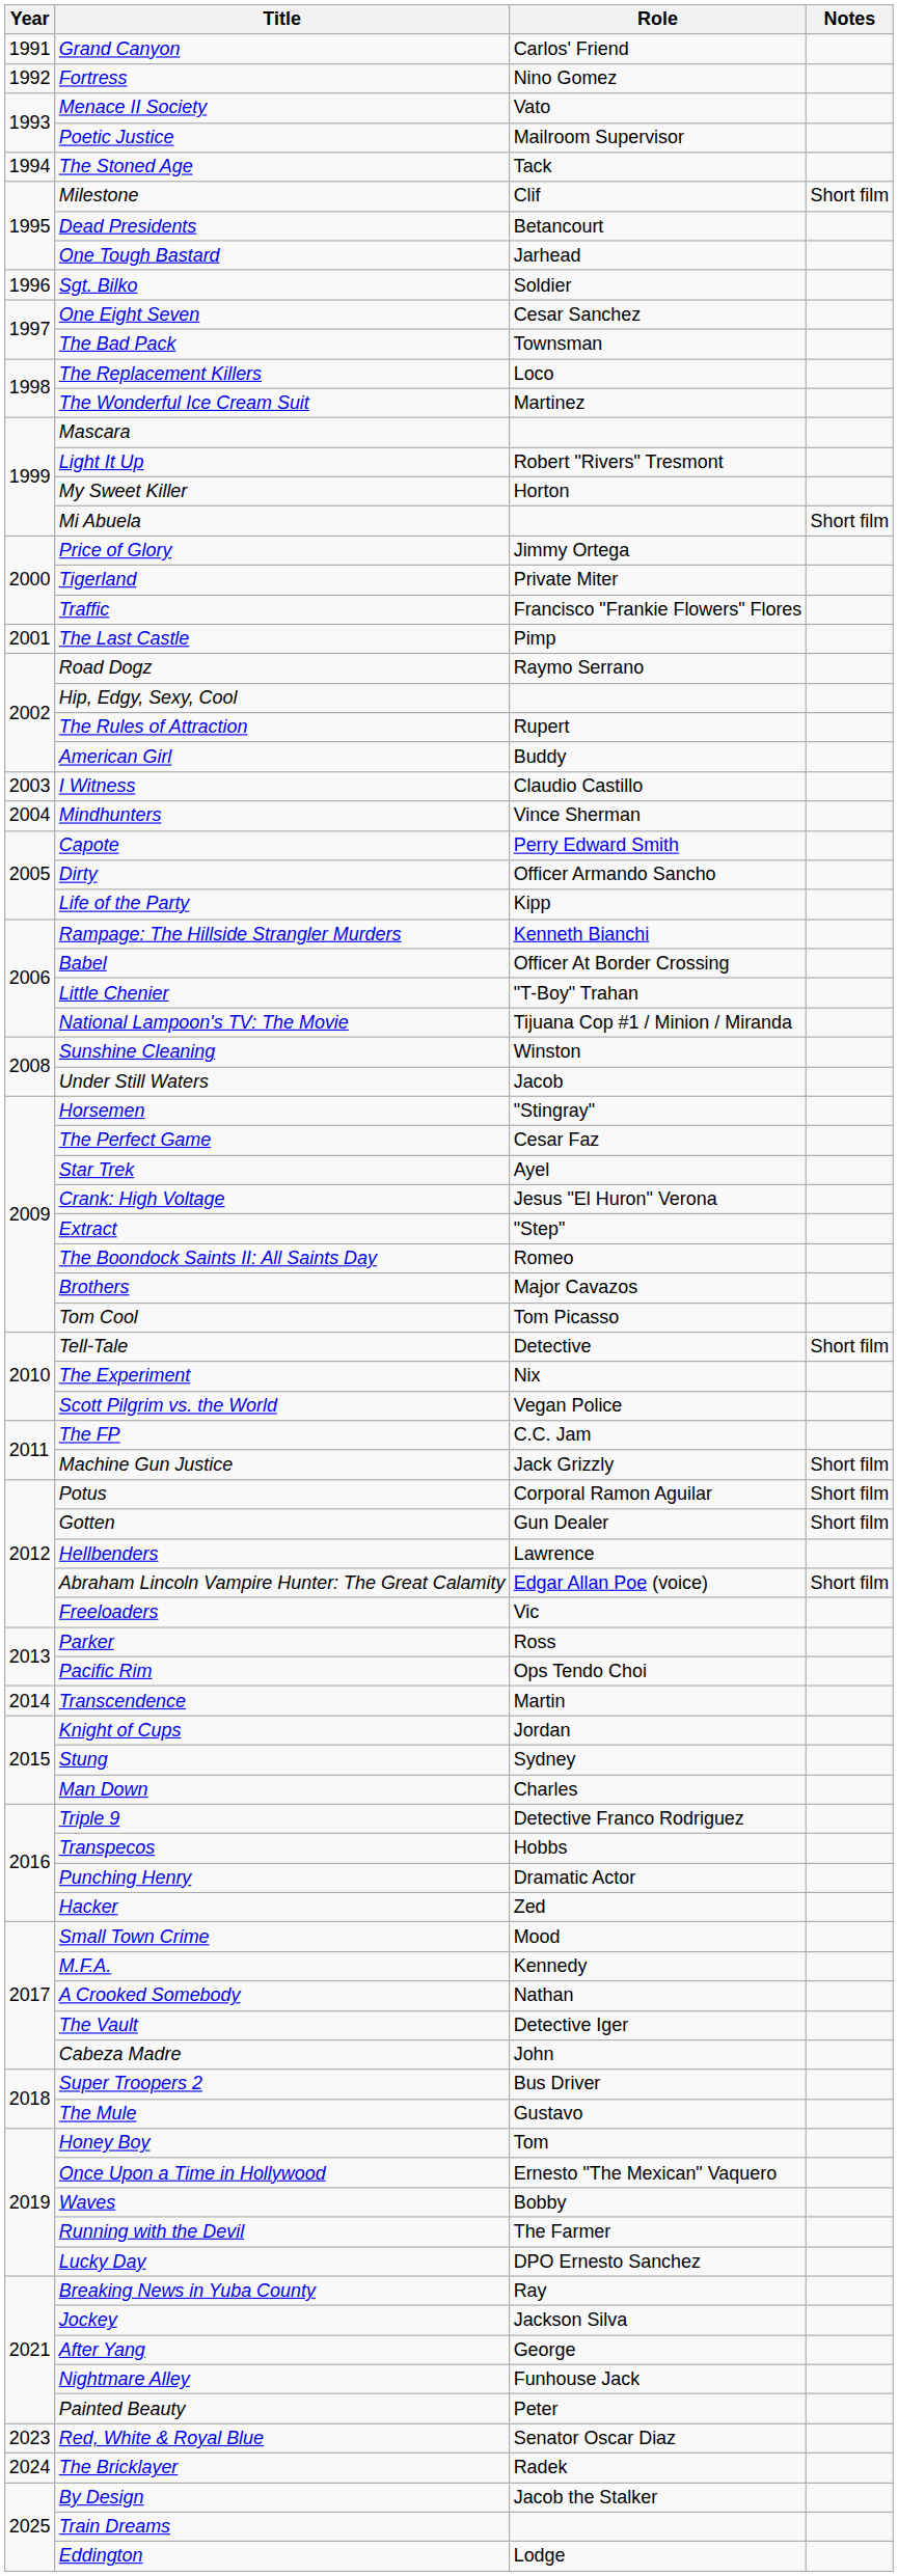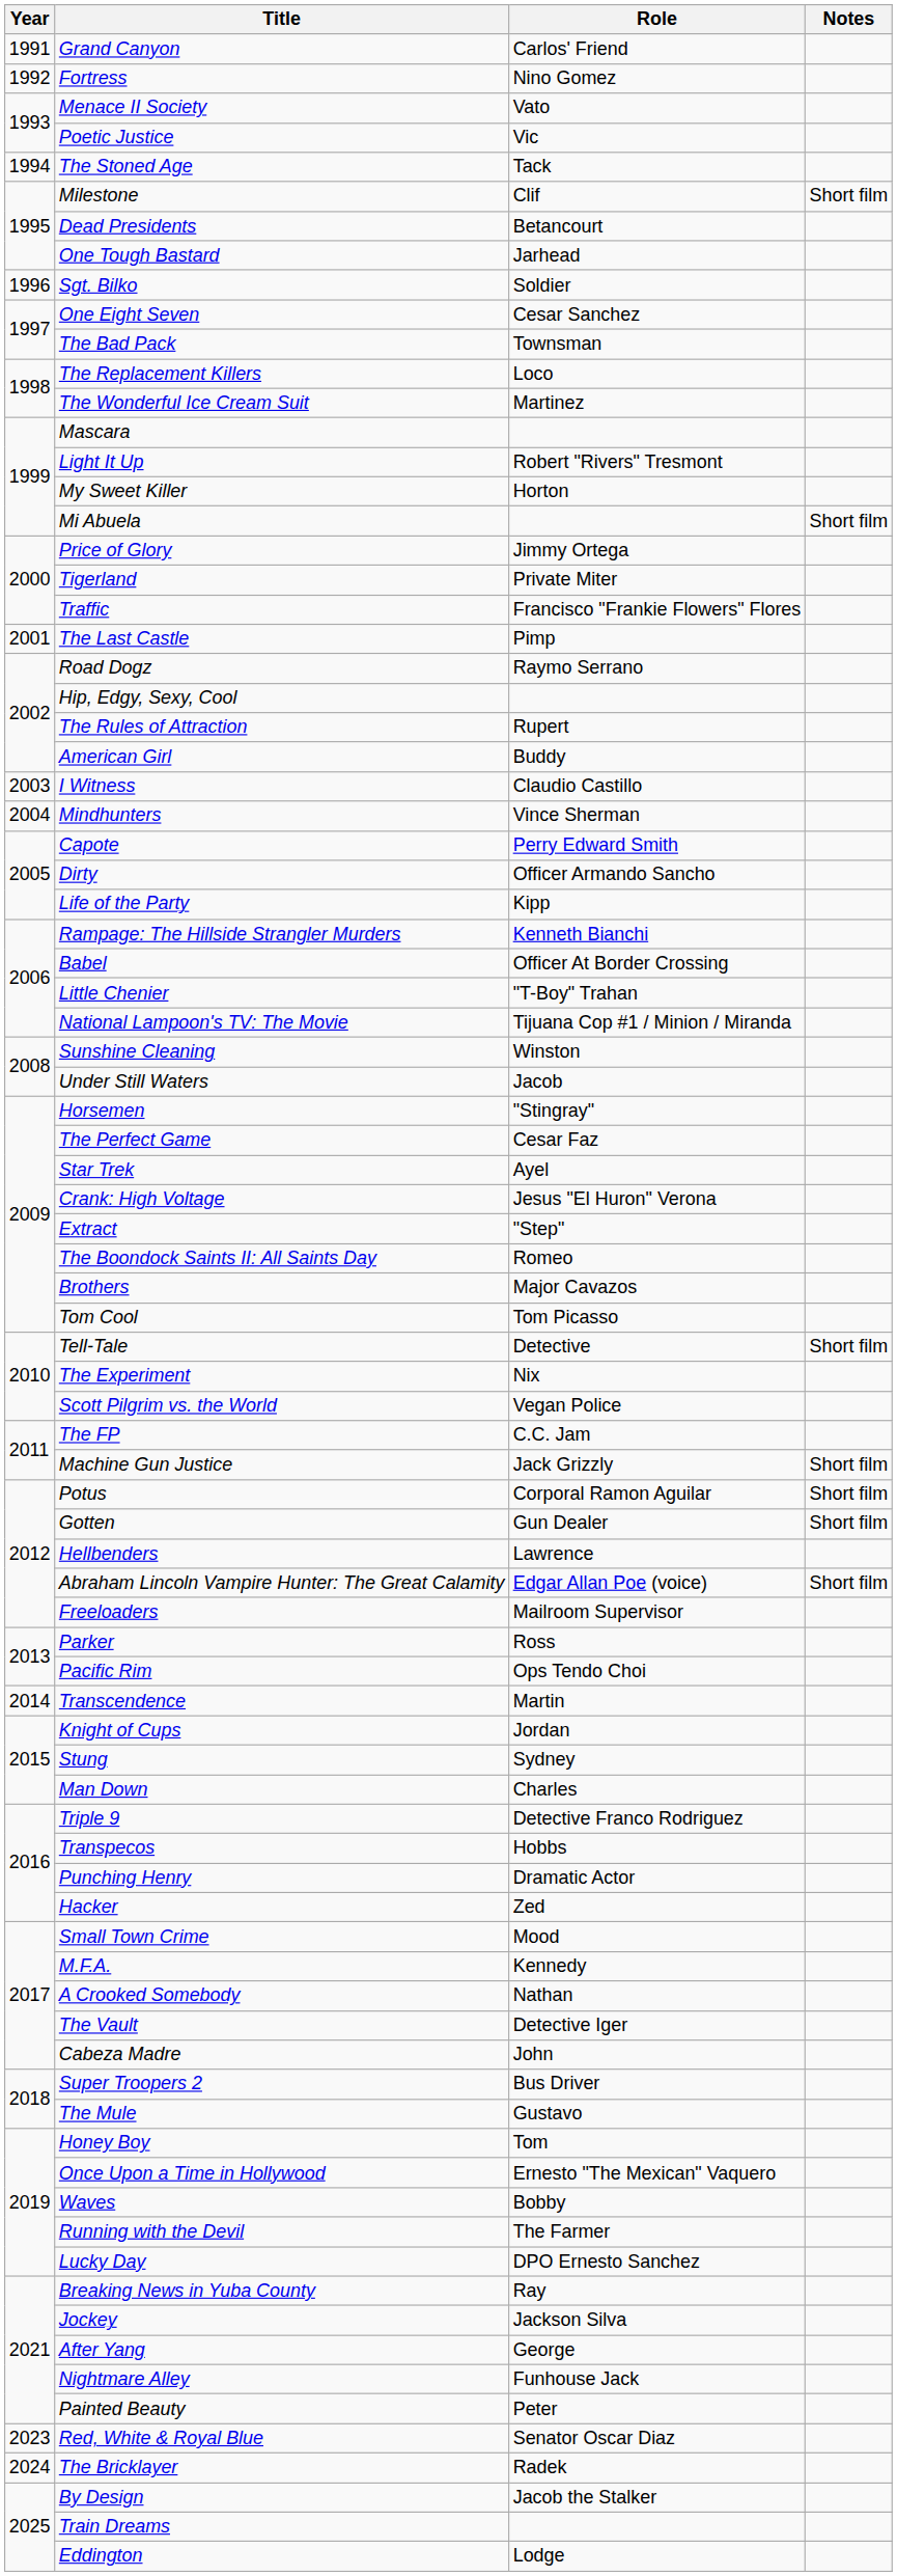 <table class="wikitable sortable">
 <tr>
 <th>Year</th>
 <th>Title</th>
 <th>Role</th>
 <th>Notes</th>
 </tr>
 <tr>
 <td>1991</td>
 <td><em><a href='#'>Grand Canyon</a></em></td>
 <td>Carlos' Friend</td>
 <td></td>
 </tr>
 <tr>
 <td>1992</td>
 <td><em><a href='#'>Fortress</a></em></td>
 <td>Nino Gomez</td>
 <td></td>
 </tr>
 <tr>
 <td rowspan=2>1993</td>
 <td><em><a href='#'>Menace II Society</a></em></td>
 <td>Vato</td>
 <td></td>
 </tr>
 <tr>
 <td><em><a href='#'>Poetic Justice</a></em></td>
-<td>Mailroom Supervisor</td>
+<td>Vic</td>
 <td></td>
 </tr>
 <tr>
 <td>1994</td>
 <td><em><a href='#'>The Stoned Age</a></em></td>
 <td>Tack</td>
 <td></td>
 </tr>
 <tr>
 <td rowspan=3>1995</td>
 <td><em>Milestone</em></td>
 <td>Clif</td>
 <td>Short film</td>
 </tr>
 <tr>
 <td><em><a href='#'>Dead Presidents</a></em></td>
 <td>Betancourt</td>
 <td></td>
 </tr>
 <tr>
 <td><em><a href='#'>One Tough Bastard</a></em></td>
 <td>Jarhead</td>
 <td></td>
 </tr>
 <tr>
 <td>1996</td>
 <td><em><a href='#'>Sgt. Bilko</a></em></td>
 <td>Soldier</td>
 <td></td>
 </tr>
 <tr>
 <td rowspan=2>1997</td>
 <td><em><a href='#'>One Eight Seven</a></em></td>
 <td>Cesar Sanchez</td>
 <td></td>
 </tr>
 <tr>
 <td><em><a href='#'>The Bad Pack</a></em></td>
 <td>Townsman</td>
 <td></td>
 </tr>
 <tr>
 <td rowspan=2>1998</td>
 <td><em><a href='#'>The Replacement Killers</a></em></td>
 <td>Loco</td>
 <td></td>
 </tr>
 <tr>
 <td><em><a href='#'>The Wonderful Ice Cream Suit</a></em></td>
 <td>Martinez</td>
 <td></td>
 </tr>
 <tr>
 <td rowspan=4>1999</td>
 <td><em>Mascara</em></td>
 <td></td>
 <td></td>
 </tr>
 <tr>
 <td><em><a href='#'>Light It Up</a></em></td>
 <td>Robert "Rivers" Tresmont</td>
 <td></td>
 </tr>
 <tr>
 <td><em>My Sweet Killer</em></td>
 <td>Horton</td>
 <td></td>
 </tr>
 <tr>
 <td><em>Mi Abuela</em></td>
 <td></td>
 <td>Short film</td>
 </tr>
 <tr>
 <td rowspan=3>2000</td>
 <td><em><a href='#'>Price of Glory</a></em></td>
 <td>Jimmy Ortega</td>
 <td></td>
 </tr>
 <tr>
 <td><em><a href='#'>Tigerland</a></em></td>
 <td>Private Miter</td>
 <td></td>
 </tr>
 <tr>
 <td><em><a href='#'>Traffic</a></em></td>
 <td>Francisco "Frankie Flowers" Flores</td>
 <td></td>
 </tr>
 <tr>
 <td>2001</td>
 <td><em><a href='#'>The Last Castle</a></em></td>
 <td>Pimp</td>
 <td></td>
 </tr>
 <tr>
 <td rowspan=4>2002</td>
 <td><em>Road Dogz</em></td>
 <td>Raymo Serrano</td>
 <td></td>
 </tr>
 <tr>
 <td><em>Hip, Edgy, Sexy, Cool</em></td>
 <td></td>
 <td></td>
 </tr>
 <tr>
 <td><em><a href='#'>The Rules of Attraction</a></em></td>
 <td>Rupert</td>
 <td></td>
 </tr>
 <tr>
 <td><em><a href='#'>American Girl</a></em></td>
 <td>Buddy</td>
 <td></td>
 </tr>
 <tr>
 <td>2003</td>
 <td><em><a href='#'>I Witness</a></em></td>
 <td>Claudio Castillo</td>
 <td></td>
 </tr>
 <tr>
 <td>2004</td>
 <td><em><a href='#'>Mindhunters</a></em></td>
 <td>Vince Sherman</td>
 <td></td>
 </tr>
 <tr>
 <td rowspan=3>2005</td>
 <td><em><a href='#'>Capote</a></em></td>
 <td><a href='#'>Perry Edward Smith</a></td>
 <td></td>
 </tr>
 <tr>
 <td><em><a href='#'>Dirty</a></em></td>
 <td>Officer Armando Sancho</td>
 <td></td>
 </tr>
 <tr>
 <td><em><a href='#'>Life of the Party</a></em></td>
 <td>Kipp</td>
 <td></td>
 </tr>
 <tr>
 <td rowspan=4>2006</td>
 <td><em><a href='#'>Rampage: The Hillside Strangler Murders</a></em></td>
 <td><a href='#'>Kenneth Bianchi</a></td>
 <td></td>
 </tr>
 <tr>
 <td><em><a href='#'>Babel</a></em></td>
 <td>Officer At Border Crossing</td>
 <td></td>
 </tr>
 <tr>
 <td><em><a href='#'>Little Chenier</a></em></td>
 <td>"T-Boy" Trahan</td>
 <td></td>
 </tr>
 <tr>
 <td><em><a href='#'>National Lampoon's TV: The Movie</a></em></td>
 <td>Tijuana Cop #1 / Minion / Miranda</td>
 <td></td>
 </tr>
 <tr>
 <td rowspan=2>2008</td>
 <td><em><a href='#'>Sunshine Cleaning</a></em></td>
 <td>Winston</td>
 <td></td>
 </tr>
 <tr>
 <td><em>Under Still Waters</em></td>
 <td>Jacob</td>
 <td></td>
 </tr>
 <tr>
 <td rowspan=8>2009</td>
 <td><em><a href='#'>Horsemen</a></em></td>
 <td>"Stingray"</td>
 <td></td>
 </tr>
 <tr>
 <td><em><a href='#'>The Perfect Game</a></em></td>
 <td>Cesar Faz</td>
 <td></td>
 </tr>
 <tr>
 <td><em><a href='#'>Star Trek</a></em></td>
 <td>Ayel</td>
 <td></td>
 </tr>
 <tr>
 <td><em><a href='#'>Crank: High Voltage</a></em></td>
 <td>Jesus "El Huron" Verona</td>
 <td></td>
 </tr>
 <tr>
 <td><em><a href='#'>Extract</a></em></td>
 <td>"Step"</td>
 <td></td>
 </tr>
 <tr>
 <td><em><a href='#'>The Boondock Saints II: All Saints Day</a></em></td>
 <td>Romeo</td>
 <td></td>
 </tr>
 <tr>
 <td><em><a href='#'>Brothers</a></em></td>
 <td>Major Cavazos</td>
 <td></td>
 </tr>
 <tr>
 <td><em>Tom Cool</em></td>
 <td>Tom Picasso</td>
 <td></td>
 </tr>
 <tr>
 <td rowspan=3>2010</td>
 <td><em>Tell-Tale</em></td>
 <td>Detective</td>
 <td>Short film</td>
 </tr>
 <tr>
 <td><em><a href='#'>The Experiment</a></em></td>
 <td>Nix</td>
 <td></td>
 </tr>
 <tr>
 <td><em><a href='#'>Scott Pilgrim vs. the World</a></em></td>
 <td>Vegan Police</td>
 <td></td>
 </tr>
 <tr>
 <td rowspan=2>2011</td>
 <td><em><a href='#'>The FP</a></em></td>
 <td>C.C. Jam</td>
 <td></td>
 </tr>
 <tr>
 <td><em>Machine Gun Justice</em></td>
 <td>Jack Grizzly</td>
 <td>Short film</td>
 </tr>
 <tr>
 <td rowspan=5>2012</td>
 <td><em>Potus</em></td>
 <td>Corporal Ramon Aguilar</td>
 <td>Short film</td>
 </tr>
 <tr>
 <td><em>Gotten</em></td>
 <td>Gun Dealer</td>
 <td>Short film</td>
 </tr>
 <tr>
 <td><em><a href='#'>Hellbenders</a></em></td>
 <td>Lawrence</td>
 <td></td>
 </tr>
 <tr>
 <td><em>Abraham Lincoln Vampire Hunter: The Great Calamity</em></td>
 <td><a href='#'>Edgar Allan Poe</a> (voice)</td>
 <td>Short film</td>
 </tr>
 <tr>
 <td><em><a href='#'>Freeloaders</a></em></td>
-<td>Vic</td>
+<td>Mailroom Supervisor</td>
 <td></td>
 </tr>
 <tr>
 <td rowspan=2>2013</td>
 <td><em><a href='#'>Parker</a></em></td>
 <td>Ross</td>
 <td></td>
 </tr>
 <tr>
 <td><em><a href='#'>Pacific Rim</a></em></td>
 <td>Ops Tendo Choi</td>
 <td></td>
 </tr>
 <tr>
 <td>2014</td>
 <td><em><a href='#'>Transcendence</a></em></td>
 <td>Martin</td>
 <td></td>
 </tr>
 <tr>
 <td rowspan=3>2015</td>
 <td><em><a href='#'>Knight of Cups</a></em></td>
 <td>Jordan</td>
 <td></td>
 </tr>
 <tr>
 <td><em><a href='#'>Stung</a></em></td>
 <td>Sydney</td>
 <td></td>
 </tr>
 <tr>
 <td><em><a href='#'>Man Down</a></em></td>
 <td>Charles</td>
 <td></td>
 </tr>
 <tr>
 <td rowspan=4>2016</td>
 <td><em><a href='#'>Triple 9</a></em></td>
 <td>Detective Franco Rodriguez</td>
 <td></td>
 </tr>
 <tr>
 <td><em><a href='#'>Transpecos</a></em></td>
 <td>Hobbs</td>
 <td></td>
 </tr>
 <tr>
 <td><em><a href='#'>Punching Henry</a></em></td>
 <td>Dramatic Actor</td>
 <td></td>
 </tr>
 <tr>
 <td><em><a href='#'>Hacker</a></em></td>
 <td>Zed</td>
 <td></td>
 </tr>
 <tr>
 <td rowspan=5>2017</td>
 <td><em><a href='#'>Small Town Crime</a></em></td>
 <td>Mood</td>
 <td></td>
 </tr>
 <tr>
 <td><em><a href='#'>M.F.A.</a></em></td>
 <td>Kennedy</td>
 <td></td>
 </tr>
 <tr>
 <td><em><a href='#'>A Crooked Somebody</a></em></td>
 <td>Nathan</td>
 <td></td>
 </tr>
 <tr>
 <td><em><a href='#'>The Vault</a></em></td>
 <td>Detective Iger</td>
 <td></td>
 </tr>
 <tr>
 <td><em>Cabeza Madre</em></td>
 <td>John</td>
 <td></td>
 </tr>
 <tr>
 <td rowspan=2>2018</td>
 <td><em><a href='#'>Super Troopers 2</a></em></td>
 <td>Bus Driver</td>
 <td></td>
 </tr>
 <tr>
 <td><em><a href='#'>The Mule</a></em></td>
 <td>Gustavo</td>
 <td></td>
 </tr>
 <tr>
 <td rowspan=5>2019</td>
 <td><em><a href='#'>Honey Boy</a></em></td>
 <td>Tom</td>
 <td></td>
 </tr>
 <tr>
 <td><em><a href='#'>Once Upon a Time in Hollywood</a></em></td>
 <td>Ernesto "The Mexican" Vaquero</td>
 <td></td>
 </tr>
 <tr>
 <td><em><a href='#'>Waves</a></em></td>
 <td>Bobby</td>
 <td></td>
 </tr>
 <tr>
 <td><em><a href='#'>Running with the Devil</a></em></td>
 <td>The Farmer</td>
 <td></td>
 </tr>
 <tr>
 <td><em><a href='#'>Lucky Day</a></em></td>
 <td>DPO Ernesto Sanchez</td>
 <td></td>
 </tr>
 <tr>
 <td rowspan=5>2021</td>
 <td><em><a href='#'>Breaking News in Yuba County</a></em></td>
 <td>Ray</td>
 <td></td>
 </tr>
 <tr>
 <td><em><a href='#'>Jockey</a></em></td>
 <td>Jackson Silva</td>
 <td></td>
 </tr>
 <tr>
 <td><em><a href='#'>After Yang</a></em></td>
 <td>George</td>
 <td></td>
 </tr>
 <tr>
 <td><em><a href='#'>Nightmare Alley</a></em></td>
 <td>Funhouse Jack</td>
 <td></td>
 </tr>
 <tr>
 <td><em>Painted Beauty</em></td>
 <td>Peter</td>
 <td></td>
 </tr>
 <tr>
 <td>2023</td>
 <td><em><a href='#'>Red, White & Royal Blue</a></em></td>
 <td>Senator Oscar Diaz</td>
 <td></td>
 </tr>
 <tr>
 <td>2024</td>
 <td><em><a href='#'>The Bricklayer</a></em></td>
 <td>Radek</td>
 <td></td>
 </tr>
 <tr>
 <td rowspan="3">2025</td>
 <td><em><a href='#'>By Design</a></em></td>
 <td>Jacob the Stalker</td>
 <td></td>
 </tr>
 <tr>
 <td><em><a href='#'>Train Dreams</a></em></td>
 <td></td>
 <td></td>
 </tr>
 <tr>
 <td><em><a href='#'>Eddington</a></em></td>
 <td>Lodge</td>
 <td></td>
 </tr>
 <tr>
 </tr>
 </table>
